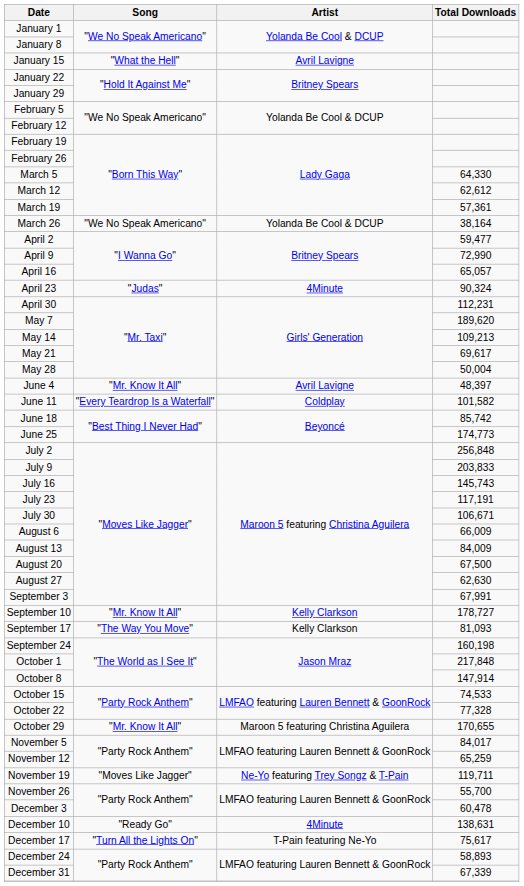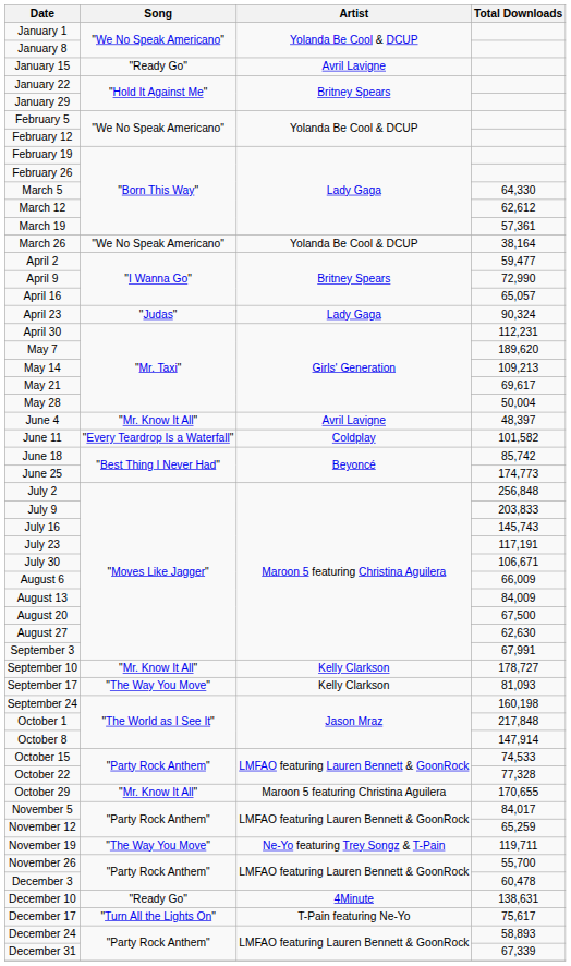 <table class="wikitable">
 <tr>
 <th>Date</th>
 <th>Song</th>
 <th>Artist</th>
 <th>Total Downloads</th>
 </tr>
 <tr>
 <td align="center">January 1</td>
 <td align="center" rowspan="2">"<a href='#'>We No Speak Americano</a>"</td>
 <td align="center" rowspan="2"><a href='#'>Yolanda Be Cool</a> & <a href='#'>DCUP</a></td>
 <td align="center"></td>
 </tr>
 <tr>
 <td align="center">January 8</td>
 <td align="center"></td>
 </tr>
 <tr>
 <td align="center">January 15</td>
-<td align="center">"<a href='#'>What the Hell</a>"</td>
+<td align="center">"Ready Go"</td>
 <td align="center"><a href='#'>Avril Lavigne</a></td>
 <td align="center"></td>
 </tr>
 <tr>
 <td align="center">January 22</td>
 <td align="center" rowspan="2">"<a href='#'>Hold It Against Me</a>"</td>
 <td align="center" rowspan="2"><a href='#'>Britney Spears</a></td>
 <td align="center"></td>
 </tr>
 <tr>
 <td align="center">January 29</td>
 <td align="center"></td>
 </tr>
 <tr>
 <td align="center">February 5</td>
 <td align="center" rowspan="2">"We No Speak Americano"</td>
 <td align="center" rowspan="2">Yolanda Be Cool & DCUP</td>
 <td align="center"></td>
 </tr>
 <tr>
 <td align="center">February 12</td>
 <td align="center"></td>
 </tr>
 <tr>
 <td align="center">February 19</td>
 <td align="center" rowspan="5">"<a href='#'>Born This Way</a>"</td>
 <td align="center" rowspan="5"><a href='#'>Lady Gaga</a></td>
 <td align="center"></td>
 </tr>
 <tr>
 <td align="center">February 26</td>
 <td align="center"></td>
 </tr>
 <tr>
 <td align="center">March 5</td>
 <td align="center">64,330</td>
 </tr>
 <tr>
 <td align="center">March 12</td>
 <td align="center">62,612</td>
 </tr>
 <tr>
 <td align="center">March 19</td>
 <td align="center">57,361</td>
 </tr>
 <tr>
 <td align="center">March 26</td>
 <td align="center">"We No Speak Americano"</td>
 <td align="center">Yolanda Be Cool & DCUP</td>
 <td align="center">38,164</td>
 </tr>
 <tr>
 <td align="center">April 2</td>
 <td align="center" rowspan="3">"<a href='#'>I Wanna Go</a>"</td>
 <td align="center" rowspan="3"><a href='#'>Britney Spears</a></td>
 <td align="center">59,477</td>
 </tr>
 <tr>
 <td align="center">April 9</td>
 <td align="center">72,990</td>
 </tr>
 <tr>
 <td align="center">April 16</td>
 <td align="center">65,057</td>
 </tr>
 <tr>
 <td align="center">April 23</td>
 <td align="center">"<a href='#'>Judas</a>"</td>
-<td align="center"><a href='#'>4Minute</a></td>
+<td align="center"><a href='#'>Lady Gaga</a></td>
 <td align="center">90,324</td>
 </tr>
 <tr>
 <td align="center">April 30</td>
 <td align="center" rowspan="5">"<a href='#'>Mr. Taxi</a>"</td>
 <td align="center" rowspan="5"><a href='#'>Girls' Generation</a></td>
 <td align="center">112,231</td>
 </tr>
 <tr>
 <td align="center">May 7</td>
 <td align="center">189,620</td>
 </tr>
 <tr>
 <td align="center">May 14</td>
 <td align="center">109,213</td>
 </tr>
 <tr>
 <td align="center">May 21</td>
 <td align="center">69,617</td>
 </tr>
 <tr>
 <td align="center">May 28</td>
 <td align="center">50,004</td>
 </tr>
 <tr>
 <td align="center">June 4</td>
 <td align="center">"<a href='#'>Mr. Know It All</a>"</td>
 <td align="center"><a href='#'>Avril Lavigne</a></td>
 <td align="center">48,397</td>
 </tr>
 <tr>
 <td align="center">June 11</td>
 <td align="center">"<a href='#'>Every Teardrop Is a Waterfall</a>"</td>
 <td align="center"><a href='#'>Coldplay</a></td>
 <td align="center">101,582</td>
 </tr>
 <tr>
 <td align="center">June 18</td>
 <td align="center" rowspan="2">"<a href='#'>Best Thing I Never Had</a>"</td>
 <td align="center" rowspan="2"><a href='#'>Beyoncé</a></td>
 <td align="center">85,742</td>
 </tr>
 <tr>
 <td align="center">June 25</td>
 <td align="center">174,773</td>
 </tr>
 <tr>
 <td align="center">July 2</td>
 <td align="center" rowspan="10">"<a href='#'>Moves Like Jagger</a>"</td>
 <td align="center" rowspan="10"><a href='#'>Maroon 5</a> featuring <a href='#'>Christina Aguilera</a></td>
 <td align="center">256,848</td>
 </tr>
 <tr>
 <td align="center">July 9</td>
 <td align="center">203,833</td>
 </tr>
 <tr>
 <td align="center">July 16</td>
 <td align="center">145,743</td>
 </tr>
 <tr>
 <td align="center">July 23</td>
 <td align="center">117,191</td>
 </tr>
 <tr>
 <td align="center">July 30</td>
 <td align="center">106,671</td>
 </tr>
 <tr>
 <td align="center">August 6</td>
 <td align="center">66,009</td>
 </tr>
 <tr>
 <td align="center">August 13</td>
 <td align="center">84,009</td>
 </tr>
 <tr>
 <td align="center">August 20</td>
 <td align="center">67,500</td>
 </tr>
 <tr>
 <td align="center">August 27</td>
 <td align="center">62,630</td>
 </tr>
 <tr>
 <td align="center">September 3</td>
 <td align="center">67,991</td>
 </tr>
 <tr>
 <td align="center">September 10</td>
 <td align="center">"<a href='#'>Mr. Know It All</a>"</td>
 <td align="center"><a href='#'>Kelly Clarkson</a></td>
 <td align="center">178,727</td>
 </tr>
 <tr>
 <td align="center">September 17</td>
 <td align="center" rowspan="1">"<a href='#'>The Way You Move</a>"</td>
 <td align="center">Kelly Clarkson</td>
 <td align="center">81,093</td>
 </tr>
 <tr>
 <td align="center">September 24</td>
 <td align="center" rowspan="3">"<a href='#'>The World as I See It</a>"</td>
 <td align="center" rowspan="3"><a href='#'>Jason Mraz</a></td>
 <td align="center">160,198</td>
 </tr>
 <tr>
 <td align="center">October 1</td>
 <td align="center">217,848</td>
 </tr>
 <tr>
 <td align="center">October 8</td>
 <td align="center">147,914</td>
 </tr>
 <tr>
 <td align="center">October 15</td>
 <td align="center" rowspan="2">"<a href='#'>Party Rock Anthem</a>"</td>
 <td align="center" rowspan="2"><a href='#'>LMFAO</a> featuring <a href='#'>Lauren Bennett</a> & <a href='#'>GoonRock</a></td>
 <td align="center">74,533</td>
 </tr>
 <tr>
 <td align="center">October 22</td>
 <td align="center">77,328</td>
 </tr>
 <tr>
 <td align="center">October 29</td>
 <td align="center">"<a href='#'>Mr. Know It All</a>"</td>
 <td align="center">Maroon 5 featuring Christina Aguilera</td>
 <td align="center">170,655</td>
 </tr>
 <tr>
 <td align="center">November 5</td>
 <td align="center" rowspan="2">"Party Rock Anthem"</td>
 <td align="center" rowspan="2">LMFAO featuring Lauren Bennett & GoonRock</td>
 <td align="center">84,017</td>
 </tr>
 <tr>
 <td align="center">November 12</td>
 <td align="center">65,259</td>
 </tr>
 <tr>
 <td align="center">November 19</td>
-<td align="center">"Moves Like Jagger"</td>
+<td align="center" rowspan="1">"<a href='#'>The Way You Move</a>"</td>
 <td align="center" rowspan="1"><a href='#'>Ne-Yo</a> featuring <a href='#'>Trey Songz</a> & <a href='#'>T-Pain</a></td>
 <td align="center">119,711</td>
 </tr>
 <tr>
 <td align="center">November 26</td>
 <td align="center" rowspan="2">"Party Rock Anthem"</td>
 <td align="center" rowspan="2">LMFAO featuring Lauren Bennett & GoonRock</td>
 <td align="center">55,700</td>
 </tr>
 <tr>
 <td align="center">December 3</td>
 <td align="center">60,478</td>
 </tr>
 <tr>
 <td align="center">December 10</td>
 <td align="center">"Ready Go"</td>
 <td align="center"><a href='#'>4Minute</a></td>
 <td align="center">138,631</td>
 </tr>
 <tr>
 <td align="center">December 17</td>
 <td align="center" rowspan="1">"<a href='#'>Turn All the Lights On</a>"</td>
 <td align="center" rowspan="1">T-Pain featuring Ne-Yo</td>
 <td align="center">75,617</td>
 </tr>
 <tr>
 <td align="center">December 24</td>
 <td align="center" rowspan="2">"Party Rock Anthem"</td>
 <td align="center" rowspan="2">LMFAO featuring Lauren Bennett & GoonRock</td>
 <td align="center">58,893</td>
 </tr>
 <tr>
 <td align="center">December 31</td>
 <td align="center">67,339</td>
 </tr>
 <tr>
 </tr>
 </table>
